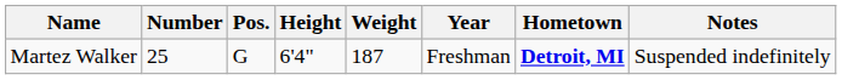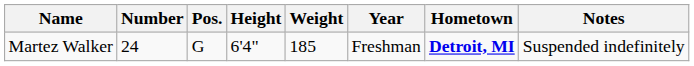 <table class="wikitable sortable" border="1">
 <tr>
 <th>Name</th>
 <th>Number</th>
 <th>Pos.</th>
 <th>Height</th>
 <th>Weight</th>
 <th>Year</th>
 <th>Hometown</th>
 <th class="unsortable">Notes</th>
 </tr>
 <tr>
 <td>Martez Walker</td>
-<td>25</td>
+<td>24</td>
 <td>G</td>
 <td>6'4"</td>
-<td>187</td>
+<td>185</td>
 <td>Freshman</td>
 <td><strong><a href='#'>Detroit, MI</a></strong></td>
 <td>Suspended indefinitely</td>
 </tr>
 </table>
